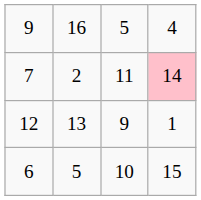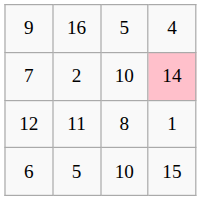 <table class="wikitable" style="margin-left:auto;margin-right:auto;text-align:center;width:10em;height:10em;table-layout:fixed;">
 <tr>
 <td>9</td>
 <td>16</td>
 <td>5</td>
 <td>4</td>
 </tr>
 <tr>
 <td>7</td>
 <td>2</td>
-<td>11</td>
+<td>10</td>
 <td style="background: pink;">14</td>
 </tr>
 <tr>
 <td>12</td>
-<td>13</td>
-<td>9</td>
+<td>11</td>
+<td>8</td>
 <td>1</td>
 </tr>
 <tr>
 <td>6</td>
 <td>5</td>
 <td>10</td>
 <td>15</td>
 </tr>
 </table>
